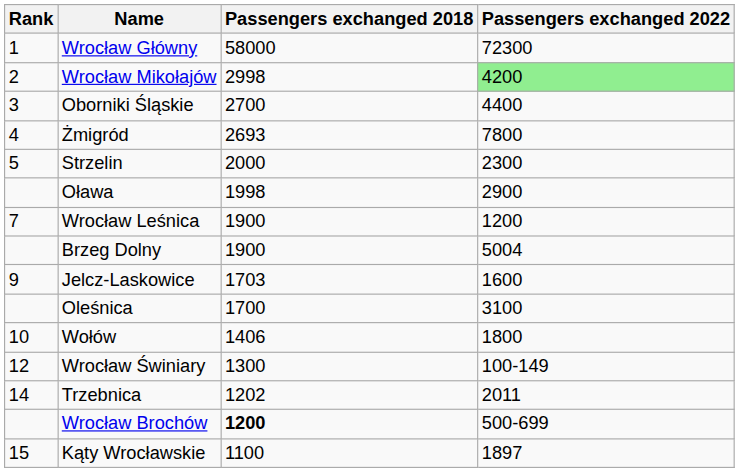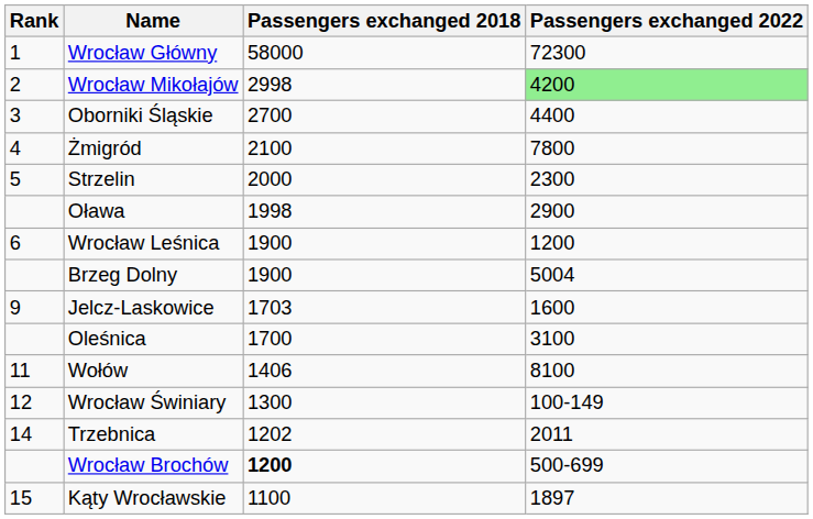 <table class="wikitable">
 <tr>
 <th>Rank</th>
 <th>Name</th>
 <th>Passengers exchanged 2018</th>
 <th>Passengers exchanged 2022</th>
 </tr>
 <tr>
 <td>1</td>
 <td><a href='#'>Wrocław Główny</a></td>
 <td>58000</td>
 <td>72300</td>
 </tr>
 <tr>
 <td>2</td>
 <td><a href='#'>Wrocław Mikołajów</a></td>
 <td>2998</td>
 <td style="background: lightgreen;">4200</td>
 </tr>
 <tr>
 <td>3</td>
 <td>Oborniki Śląskie</td>
 <td>2700</td>
 <td>4400</td>
 </tr>
 <tr>
 <td>4</td>
 <td>Żmigród</td>
-<td>2693</td>
+<td>2100</td>
 <td>7800</td>
 </tr>
 <tr>
 <td>5</td>
 <td>Strzelin</td>
 <td>2000</td>
 <td>2300</td>
 </tr>
 <tr>
 <td></td>
 <td>Oława</td>
 <td>1998</td>
 <td>2900</td>
 </tr>
 <tr>
-<td>7</td>
+<td>6</td>
 <td>Wrocław Leśnica</td>
 <td>1900</td>
 <td>1200</td>
 </tr>
 <tr>
 <td></td>
 <td>Brzeg Dolny</td>
 <td>1900</td>
 <td>5004</td>
 </tr>
 <tr>
 <td>9</td>
 <td>Jelcz-Laskowice</td>
 <td>1703</td>
 <td>1600</td>
 </tr>
 <tr>
 <td></td>
 <td>Oleśnica</td>
 <td>1700</td>
 <td>3100</td>
 </tr>
 <tr>
-<td>10</td>
+<td>11</td>
 <td>Wołów</td>
 <td>1406</td>
-<td>1800</td>
+<td>8100</td>
 </tr>
 <tr>
 <td>12</td>
 <td>Wrocław Świniary</td>
 <td>1300</td>
 <td>100-149</td>
 </tr>
 <tr>
 <td>14</td>
 <td>Trzebnica</td>
 <td>1202</td>
 <td>2011</td>
 </tr>
 <tr>
 <td></td>
 <td><a href='#'>Wrocław Brochów</a></td>
 <td><strong>1200</strong></td>
 <td>500-699</td>
 </tr>
 <tr>
 <td>15</td>
 <td>Kąty Wrocławskie</td>
 <td>1100</td>
 <td>1897</td>
 </tr>
 </table>
